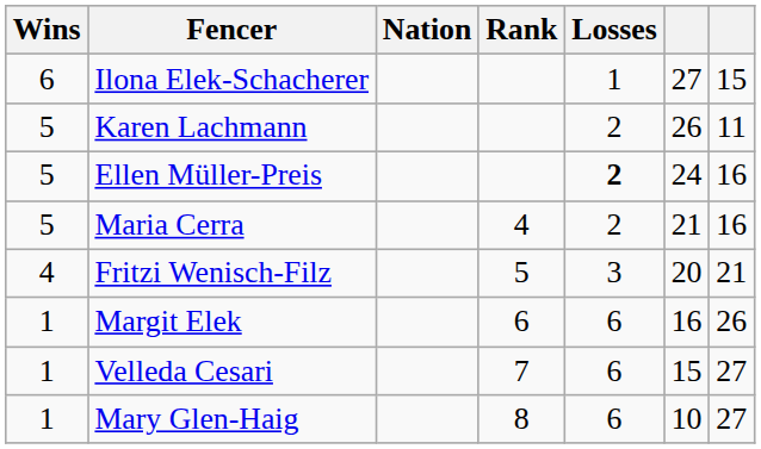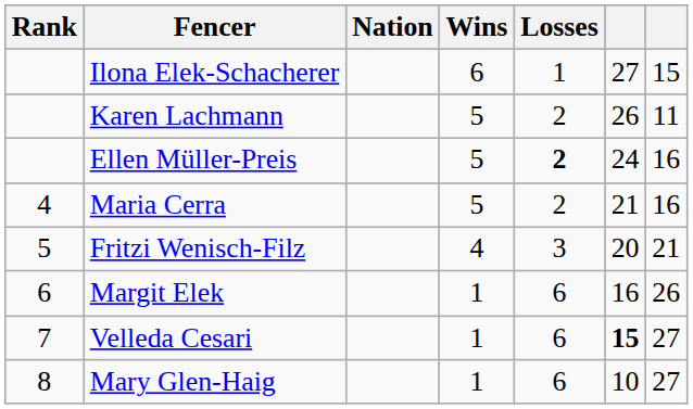 <table class="wikitable sortable" style="text-align: center;">
 <tr>
-<th>Wins</th>
+<th>Rank</th>
 <th>Fencer</th>
 <th>Nation</th>
-<th>Rank</th>
+<th>Wins</th>
 <th>Losses</th>
 <th></th>
 <th></th>
 </tr>
 <tr>
-<td>6</td>
+<td></td>
 <td align=left><a href='#'>Ilona Elek-Schacherer</a></td>
 <td align=left></td>
-<td></td>
+<td>6</td>
 <td>1</td>
 <td>27</td>
 <td>15</td>
 </tr>
 <tr>
-<td>5</td>
+<td></td>
 <td align=left><a href='#'>Karen Lachmann</a></td>
 <td align=left></td>
-<td></td>
+<td>5</td>
 <td>2</td>
 <td>26</td>
 <td>11</td>
 </tr>
 <tr>
-<td>5</td>
+<td></td>
 <td align=left><a href='#'>Ellen Müller-Preis</a></td>
 <td align=left></td>
-<td></td>
+<td>5</td>
 <td><strong>2</strong></td>
 <td>24</td>
 <td>16</td>
 </tr>
 <tr>
-<td>5</td>
+<td>4</td>
 <td align=left><a href='#'>Maria Cerra</a></td>
 <td align=left></td>
-<td>4</td>
+<td>5</td>
 <td>2</td>
 <td>21</td>
 <td>16</td>
 </tr>
 <tr>
-<td>4</td>
+<td>5</td>
 <td align=left><a href='#'>Fritzi Wenisch-Filz</a></td>
 <td align=left></td>
-<td>5</td>
+<td>4</td>
 <td>3</td>
 <td>20</td>
 <td>21</td>
 </tr>
 <tr>
-<td>1</td>
+<td>6</td>
 <td align=left><a href='#'>Margit Elek</a></td>
 <td align=left></td>
-<td>6</td>
+<td>1</td>
 <td>6</td>
 <td>16</td>
 <td>26</td>
 </tr>
 <tr>
-<td>1</td>
+<td>7</td>
 <td align=left><a href='#'>Velleda Cesari</a></td>
 <td align=left></td>
-<td>7</td>
+<td>1</td>
 <td>6</td>
-<td>15</td>
+<td><strong>15</strong></td>
 <td>27</td>
 </tr>
 <tr>
-<td>1</td>
+<td>8</td>
 <td align=left><a href='#'>Mary Glen-Haig</a></td>
 <td align=left></td>
-<td>8</td>
+<td>1</td>
 <td>6</td>
 <td>10</td>
 <td>27</td>
 </tr>
 </table>
